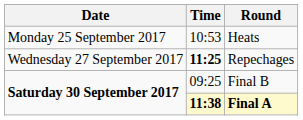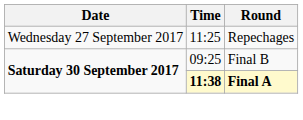 <table class="wikitable">
 <tr>
 <th>Date</th>
 <th>Time</th>
 <th>Round</th>
 </tr>
 <tr>
-<td>Monday 25 September 2017</td>
-<td>10:53</td>
-<td>Heats</td>
-</tr>
-<tr>
 <td>Wednesday 27 September 2017</td>
-<td><strong>11:25</strong></td>
+<td>11:25</td>
 <td>Repechages</td>
 </tr>
 <tr>
 <td rowspan=2><strong>Saturday 30 September 2017</strong></td>
 <td>09:25</td>
 <td>Final B</td>
 </tr>
 <tr>
 <td style=background:lemonchiffon><strong>11:38</strong></td>
 <td style=background:lemonchiffon><strong>Final A</strong></td>
 </tr>
 </table>
